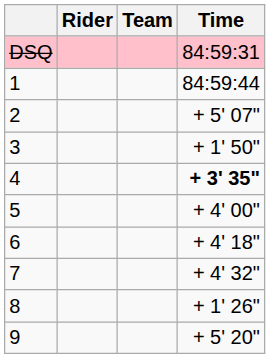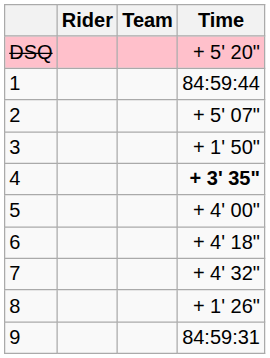 <table class="wikitable">
 <tr>
 <th></th>
 <th>Rider</th>
 <th>Team</th>
 <th>Time</th>
 </tr>
 <tr bgcolor=pink>
 <td><s>DSQ</s></td>
 <td><s></s></td>
 <td><s></s></td>
-<td style="text-align:right;">84:59:31</td>
+<td style="text-align:right;">+ 5' 20"</td>
 </tr>
 <tr>
 <td>1</td>
 <td>  </td>
 <td></td>
 <td style="text-align:right;">84:59:44</td>
 </tr>
 <tr>
 <td>2</td>
 <td></td>
 <td></td>
 <td style="text-align:right;">+ 5' 07"</td>
 </tr>
 <tr>
 <td>3</td>
 <td> </td>
 <td></td>
 <td style="text-align:right;">+ 1' 50"</td>
 </tr>
 <tr>
 <td>4</td>
 <td></td>
 <td></td>
 <td style="text-align:right;"><strong>+ 3' 35"</strong></td>
 </tr>
 <tr>
 <td>5</td>
 <td></td>
 <td></td>
 <td style="text-align:right;">+ 4' 00"</td>
 </tr>
 <tr>
 <td>6</td>
 <td></td>
 <td></td>
 <td style="text-align:right;">+ 4' 18"</td>
 </tr>
 <tr>
 <td>7</td>
 <td></td>
 <td></td>
 <td style="text-align:right;">+ 4' 32"</td>
 </tr>
 <tr>
 <td>8</td>
 <td></td>
 <td></td>
 <td style="text-align:right;">+ 1' 26"</td>
 </tr>
 <tr>
 <td>9</td>
 <td></td>
 <td></td>
-<td style="text-align:right;">+ 5' 20"</td>
+<td style="text-align:right;">84:59:31</td>
 </tr>
 </table>
